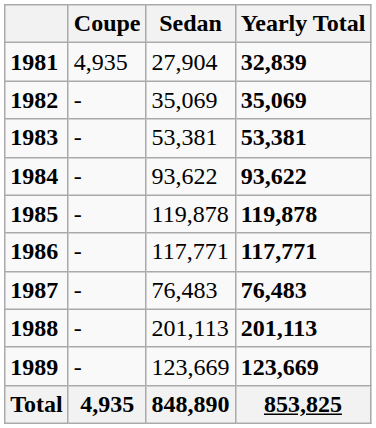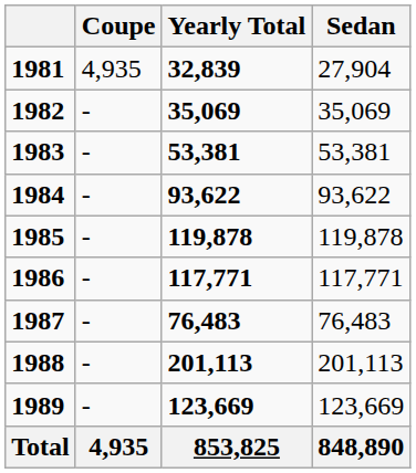 <table class="wikitable">
 <tr>
 <th></th>
 <th>Coupe</th>
+<th>Yearly Total</th>
 <th>Sedan</th>
-<th>Yearly Total</th>
 </tr>
 <tr>
 <td><strong>1981</strong></td>
 <td>4,935</td>
+<td><strong>32,839</strong></td>
 <td>27,904</td>
-<td><strong>32,839</strong></td>
 </tr>
 <tr>
 <td><strong>1982</strong></td>
 <td>-</td>
+<td><strong>35,069</strong></td>
 <td>35,069</td>
-<td><strong>35,069</strong></td>
 </tr>
 <tr>
 <td><strong>1983</strong></td>
 <td>-</td>
+<td><strong>53,381</strong></td>
 <td>53,381</td>
-<td><strong>53,381</strong></td>
 </tr>
 <tr>
 <td><strong>1984</strong></td>
 <td>-</td>
+<td><strong>93,622</strong></td>
 <td>93,622</td>
-<td><strong>93,622</strong></td>
 </tr>
 <tr>
 <td><strong>1985</strong></td>
 <td>-</td>
+<td><strong>119,878</strong></td>
 <td>119,878</td>
-<td><strong>119,878</strong></td>
 </tr>
 <tr>
 <td><strong>1986</strong></td>
 <td>-</td>
+<td><strong>117,771</strong></td>
 <td>117,771</td>
-<td><strong>117,771</strong></td>
 </tr>
 <tr>
 <td><strong>1987</strong></td>
 <td>-</td>
+<td><strong>76,483</strong></td>
 <td>76,483</td>
-<td><strong>76,483</strong></td>
 </tr>
 <tr>
 <td><strong>1988</strong></td>
 <td>-</td>
+<td><strong>201,113</strong></td>
 <td>201,113</td>
-<td><strong>201,113</strong></td>
 </tr>
 <tr>
 <td><strong>1989</strong></td>
 <td>-</td>
+<td><strong>123,669</strong></td>
 <td>123,669</td>
-<td><strong>123,669</strong></td>
 </tr>
 <tr>
 <th>Total</th>
 <th>4,935</th>
+<th><u>853,825</u></th>
 <th>848,890</th>
-<th><u>853,825</u></th>
 </tr>
 </table>
